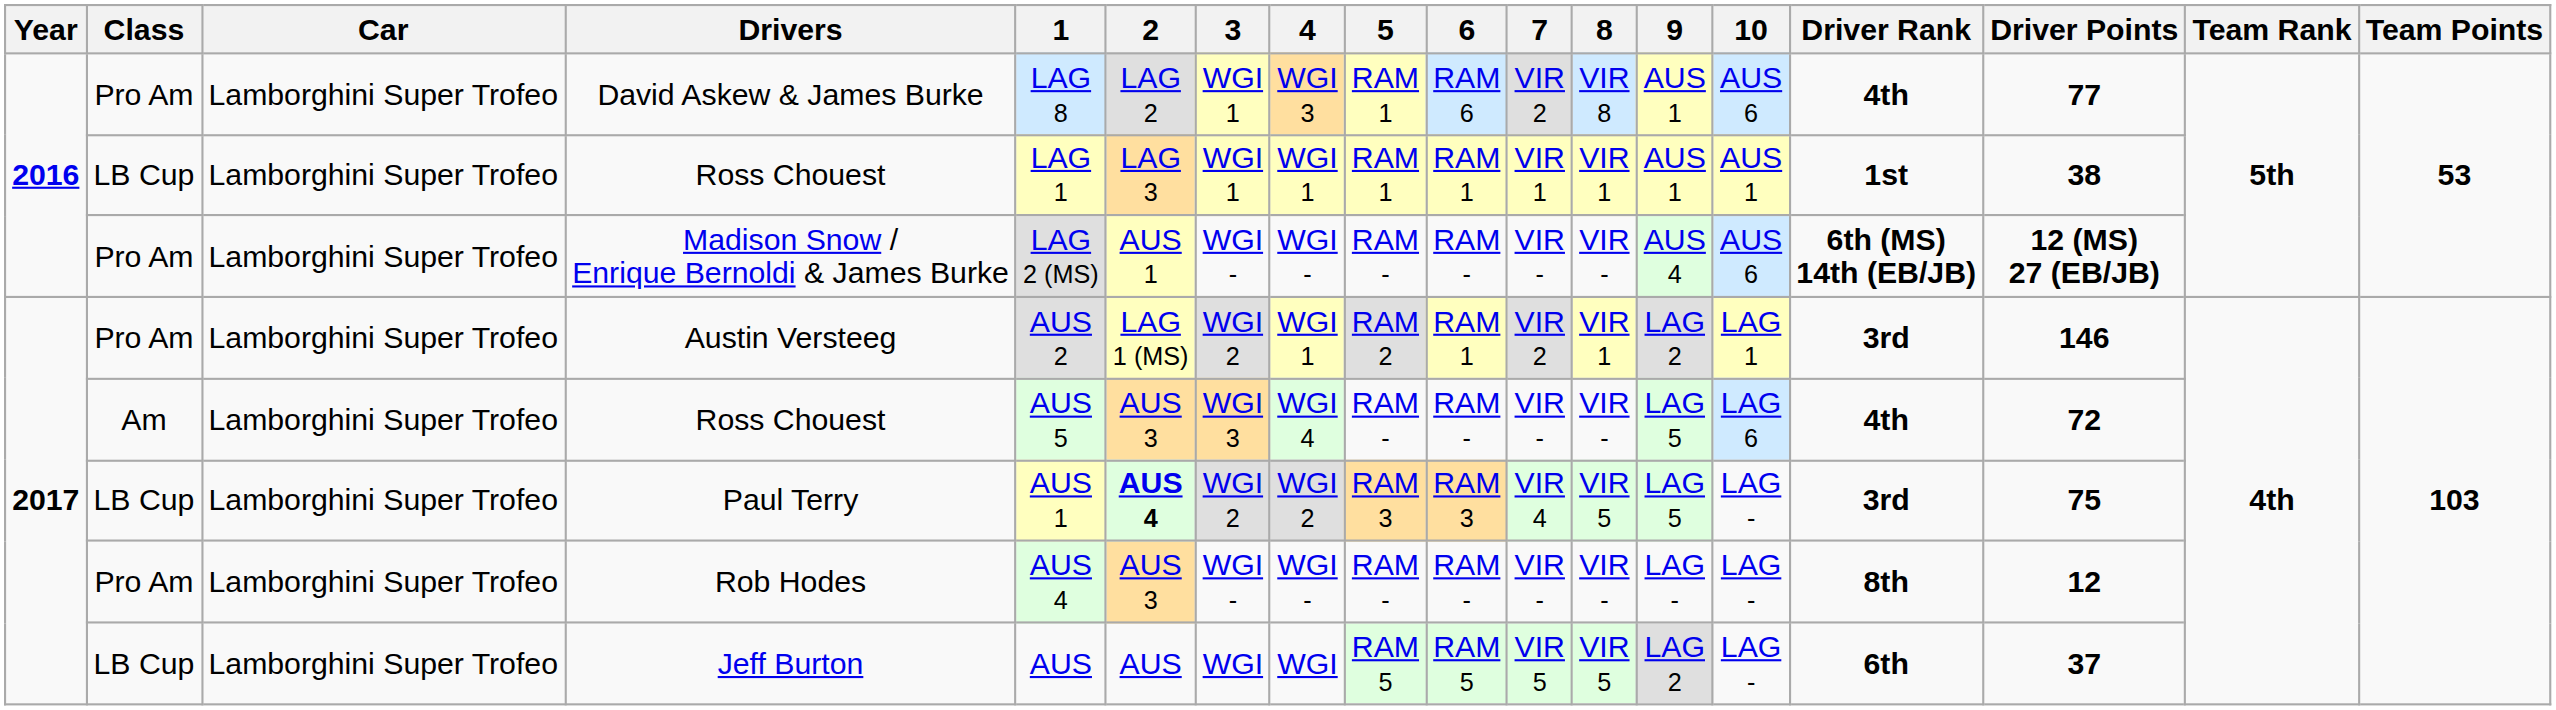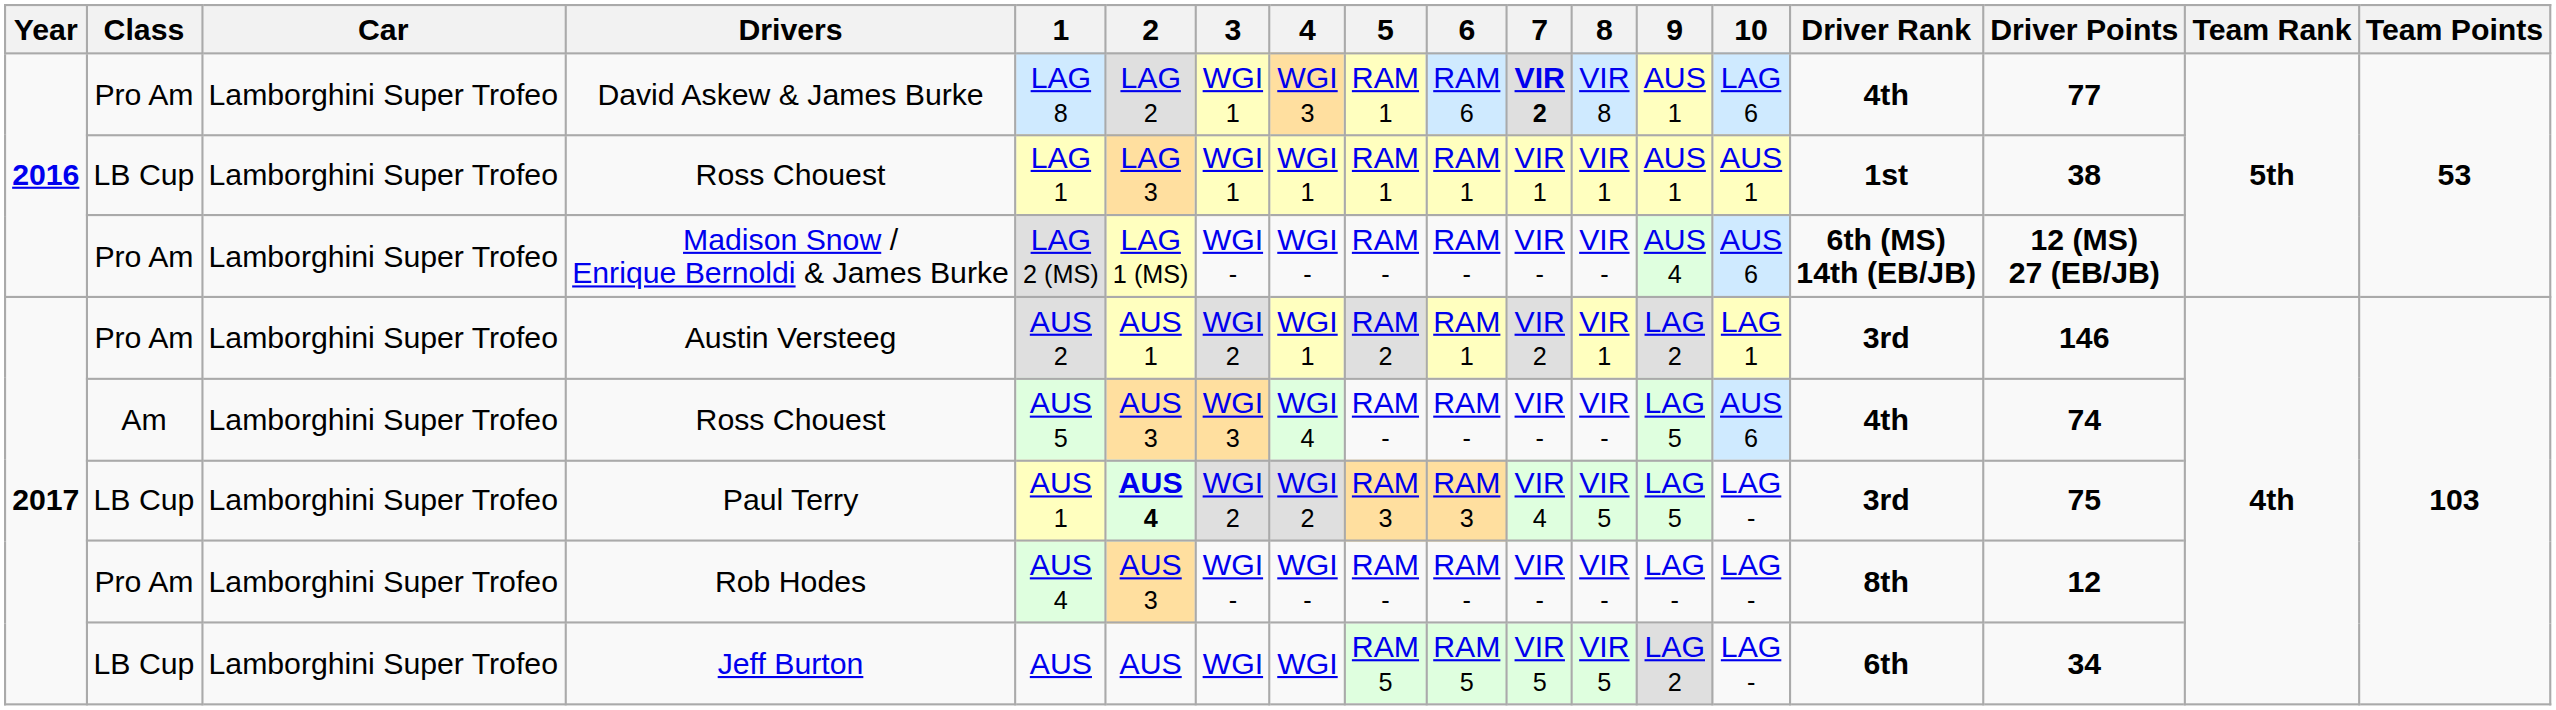 <table class="wikitable" style="text-align:center; font-size:90%">
 <tr>
 <th>Year</th>
 <th>Class</th>
 <th>Car</th>
 <th>Drivers</th>
 <th>1</th>
 <th>2</th>
 <th>3</th>
 <th>4</th>
 <th>5</th>
 <th>6</th>
 <th>7</th>
 <th>8</th>
 <th>9</th>
 <th>10</th>
 <th>Driver Rank</th>
 <th>Driver Points</th>
 <th>Team Rank</th>
 <th>Team Points</th>
 </tr>
 <tr>
 <td rowspan=3><a href='#'><strong>2016</strong></a></td>
 <td>Pro Am</td>
 <td>Lamborghini Super Trofeo</td>
 <td>David Askew & James Burke</td>
 <td style="background:#cfeaff;"><a href='#'>LAG</a><br><small>8</small></td>
 <td style="background:#DFDFDF;"><a href='#'>LAG</a><br><small>2</small></td>
 <td style="background:#FFFFBF;"><a href='#'>WGI</a> <br><small>1</small></td>
 <td style="background:#FFDF9F;"><a href='#'>WGI</a> <br><small>3</small></td>
 <td style="background:#FFFFBF;"><a href='#'>RAM</a> <br><small>1</small></td>
 <td style="background:#cfeaff;"><a href='#'>RAM</a> <br><small>6</small></td>
-<td style="background:#DFDFDF;"><a href='#'>VIR</a> <br><small>2</small></td>
+<td style="background:#DFDFDF;"><strong><a href='#'>VIR</a> <br><small>2</small></strong></td>
 <td style="background:#cfeaff;"><a href='#'>VIR</a> <br><small>8</small></td>
 <td style="background:#FFFFBF;"><a href='#'>AUS</a> <br><small>1</small></td>
-<td style="background:#cfeaff;"><a href='#'>AUS</a> <br><small>6</small></td>
+<td style="background:#cfeaff;"><a href='#'>LAG</a><br><small>6</small></td>
 <td><strong>4th</strong></td>
 <td><strong>77</strong></td>
 <td rowspan=3><strong>5th</strong></td>
 <td rowspan=3><strong>53</strong></td>
 </tr>
 <tr>
 <td>LB Cup</td>
 <td>Lamborghini Super Trofeo</td>
 <td>Ross Chouest</td>
 <td style="background:#FFFFBF;"><a href='#'>LAG</a><br><small>1</small></td>
 <td style="background:#FFDF9F;"><a href='#'>LAG</a><br><small>3</small></td>
 <td style="background:#FFFFBF;"><a href='#'>WGI</a> <br><small>1</small></td>
 <td style="background:#FFFFBF;"><a href='#'>WGI</a> <br><small>1</small></td>
 <td style="background:#FFFFBF;"><a href='#'>RAM</a> <br><small>1</small></td>
 <td style="background:#FFFFBF;"><a href='#'>RAM</a> <br><small>1</small></td>
 <td style="background:#FFFFBF;"><a href='#'>VIR</a> <br><small>1</small></td>
 <td style="background:#FFFFBF;"><a href='#'>VIR</a> <br><small>1</small></td>
 <td style="background:#FFFFBF;"><a href='#'>AUS</a> <br><small>1</small></td>
 <td style="background:#FFFFBF;"><a href='#'>AUS</a> <br><small>1</small></td>
 <td><strong>1st</strong></td>
 <td><strong>38</strong></td>
 </tr>
 <tr>
 <td>Pro Am</td>
 <td>Lamborghini Super Trofeo</td>
 <td><a href='#'>Madison Snow</a> / <br><a href='#'>Enrique Bernoldi</a> & James Burke</td>
 <td style="background:#DFDFDF;"><a href='#'>LAG</a><br><small>2 (MS)</small></td>
-<td style="background:#FFFFBF;"><a href='#'>AUS</a> <br><small>1</small></td>
+<td style="background:#FFFFBF;"><a href='#'>LAG</a><br><small>1 (MS)</small></td>
 <td style="background:#;"><a href='#'>WGI</a> <br><small>-</small></td>
 <td style="background:#;"><a href='#'>WGI</a> <br><small>-</small></td>
 <td style="background:#;"><a href='#'>RAM</a> <br><small>-</small></td>
 <td style="background:#;"><a href='#'>RAM</a> <br><small>-</small></td>
 <td style="background:#;"><a href='#'>VIR</a> <br><small>-</small></td>
 <td style="background:#;"><a href='#'>VIR</a> <br><small>-</small></td>
 <td style="background:#dfffdf;"><a href='#'>AUS</a> <br><small>4</small></td>
 <td style="background:#cfeaff;"><a href='#'>AUS</a> <br><small>6</small></td>
 <td><strong>6th (MS) <br>14th (EB/JB)</strong></td>
 <td><strong>12 (MS) <br>27 (EB/JB)</strong></td>
 </tr>
 <tr>
 <td rowspan=5><strong>2017</strong></td>
 <td>Pro Am</td>
 <td>Lamborghini Super Trofeo</td>
 <td>Austin Versteeg</td>
 <td style="background:#DFDFDF;"><a href='#'>AUS</a> <br><small>2</small></td>
-<td style="background:#FFFFBF;"><a href='#'>LAG</a><br><small>1 (MS)</small></td>
+<td style="background:#FFFFBF;"><a href='#'>AUS</a> <br><small>1</small></td>
 <td style="background:#DFDFDF;"><a href='#'>WGI</a> <br><small>2</small></td>
 <td style="background:#FFFFBF;"><a href='#'>WGI</a> <br><small>1</small></td>
 <td style="background:#DFDFDF;"><a href='#'>RAM</a> <br><small>2</small></td>
 <td style="background:#FFFFBF;"><a href='#'>RAM</a> <br><small>1</small></td>
 <td style="background:#DFDFDF;"><a href='#'>VIR</a> <br><small>2</small></td>
 <td style="background:#FFFFBF;"><a href='#'>VIR</a> <br><small>1</small></td>
 <td style="background:#DFDFDF;"><a href='#'>LAG</a><br><small>2</small></td>
 <td style="background:#FFFFBF;"><a href='#'>LAG</a><br><small>1</small></td>
 <td><strong>3rd</strong></td>
 <td><strong>146</strong></td>
 <td rowspan=5><strong>4th</strong></td>
 <td rowspan=5><strong>103</strong></td>
 </tr>
 <tr>
 <td>Am</td>
 <td>Lamborghini Super Trofeo</td>
 <td>Ross Chouest</td>
 <td style="background:#dfffdf;"><a href='#'>AUS</a> <br><small>5</small></td>
 <td style="background:#FFDF9F;"><a href='#'>AUS</a> <br><small>3</small></td>
 <td style="background:#FFDF9F;"><a href='#'>WGI</a> <br><small>3</small></td>
 <td style="background:#dfffdf;"><a href='#'>WGI</a> <br><small>4</small></td>
 <td style="background:#;"><a href='#'>RAM</a> <br><small>-</small></td>
 <td style="background:#;"><a href='#'>RAM</a> <br><small>-</small></td>
 <td style="background:#;"><a href='#'>VIR</a> <br><small>-</small></td>
 <td style="background:#;"><a href='#'>VIR</a> <br><small>-</small></td>
 <td style="background:#dfffdf;"><a href='#'>LAG</a><br><small>5</small></td>
-<td style="background:#cfeaff;"><a href='#'>LAG</a><br><small>6</small></td>
+<td style="background:#cfeaff;"><a href='#'>AUS</a> <br><small>6</small></td>
 <td><strong>4th </strong></td>
-<td><strong>72</strong></td>
+<td><strong>74</strong></td>
 </tr>
 <tr>
 <td>LB Cup</td>
 <td>Lamborghini Super Trofeo</td>
 <td>Paul Terry</td>
 <td style="background:#FFFFBF;"><a href='#'>AUS</a> <br><small>1</small></td>
 <td style="background:#dfffdf;"><strong><a href='#'>AUS</a> <br><small>4</small></strong></td>
 <td style="background:#DFDFDF;"><a href='#'>WGI</a> <br><small>2</small></td>
 <td style="background:#DFDFDF;"><a href='#'>WGI</a> <br><small>2</small></td>
 <td style="background:#FFDF9F;"><a href='#'>RAM</a> <br><small>3</small></td>
 <td style="background:#FFDF9F;"><a href='#'>RAM</a> <br><small>3</small></td>
 <td style="background:#dfffdf;"><a href='#'>VIR</a> <br><small>4</small></td>
 <td style="background:#dfffdf;"><a href='#'>VIR</a> <br><small>5</small></td>
 <td style="background:#dfffdf;"><a href='#'>LAG</a><br><small>5</small></td>
 <td style="background:#;"><a href='#'>LAG</a><br><small>-</small></td>
 <td><strong>3rd</strong></td>
 <td><strong>75</strong></td>
 </tr>
 <tr>
 <td>Pro Am</td>
 <td>Lamborghini Super Trofeo</td>
 <td>Rob Hodes</td>
 <td style="background:#dfffdf;"><a href='#'>AUS</a> <br><small>4</small></td>
 <td style="background:#FFDF9F;"><a href='#'>AUS</a> <br><small>3</small></td>
 <td style="background:#;"><a href='#'>WGI</a> <br><small>-</small></td>
 <td style="background:#;"><a href='#'>WGI</a> <br><small>-</small></td>
 <td style="background:#;"><a href='#'>RAM</a> <br><small>-</small></td>
 <td style="background:#;"><a href='#'>RAM</a> <br><small>-</small></td>
 <td style="background:#;"><a href='#'>VIR</a> <br><small>-</small></td>
 <td style="background:#;"><a href='#'>VIR</a> <br><small>-</small></td>
 <td style="background:#;"><a href='#'>LAG</a><br><small>-</small></td>
 <td style="background:#;"><a href='#'>LAG</a><br><small>-</small></td>
 <td><strong>8th</strong></td>
 <td><strong>12</strong></td>
 </tr>
 <tr>
 <td>LB Cup</td>
 <td>Lamborghini Super Trofeo</td>
 <td><a href='#'>Jeff Burton</a></td>
 <td style="background:#;"><a href='#'>AUS</a> <br><small></small></td>
 <td style="background:#;"><a href='#'>AUS</a> <br><small></small></td>
 <td style="background:#;"><a href='#'>WGI</a> <br><small></small></td>
 <td style="background:#;"><a href='#'>WGI</a> <br><small></small></td>
 <td style="background:#dfffdf;"><a href='#'>RAM</a> <br><small>5</small></td>
 <td style="background:#dfffdf;"><a href='#'>RAM</a> <br><small>5</small></td>
 <td style="background:#dfffdf;"><a href='#'>VIR</a> <br><small>5</small></td>
 <td style="background:#dfffdf;"><a href='#'>VIR</a> <br><small>5</small></td>
 <td style="background:#DFDFDF;"><a href='#'>LAG</a><br><small>2</small></td>
 <td style="background:#;"><a href='#'>LAG</a><br><small>-</small></td>
 <td><strong>6th</strong></td>
-<td><strong>37</strong></td>
+<td><strong>34</strong></td>
 </tr>
 </table>
